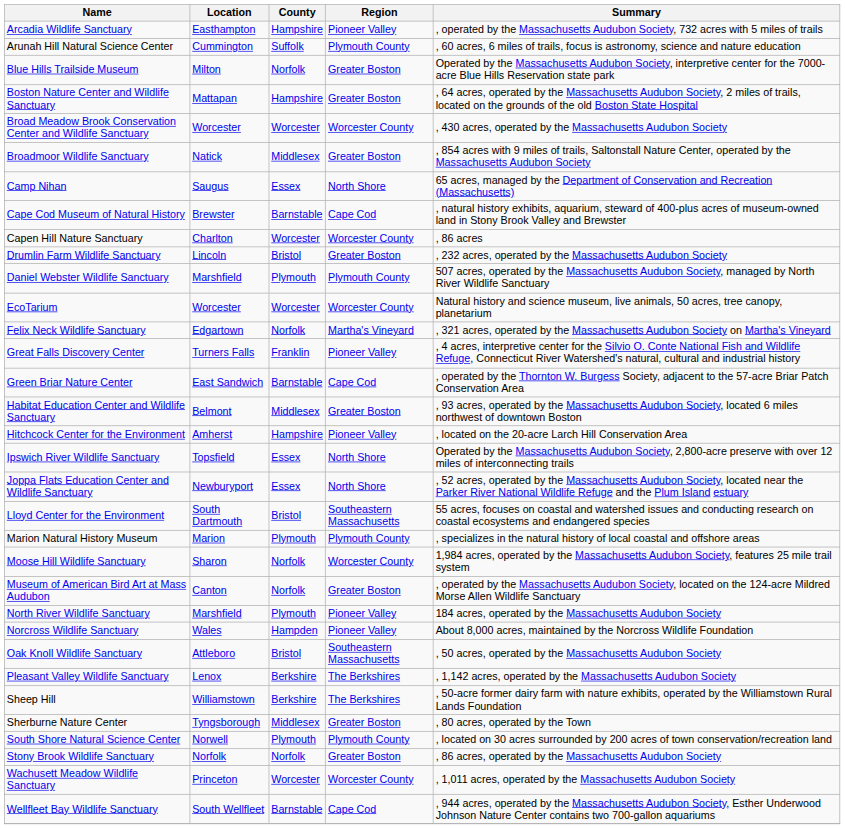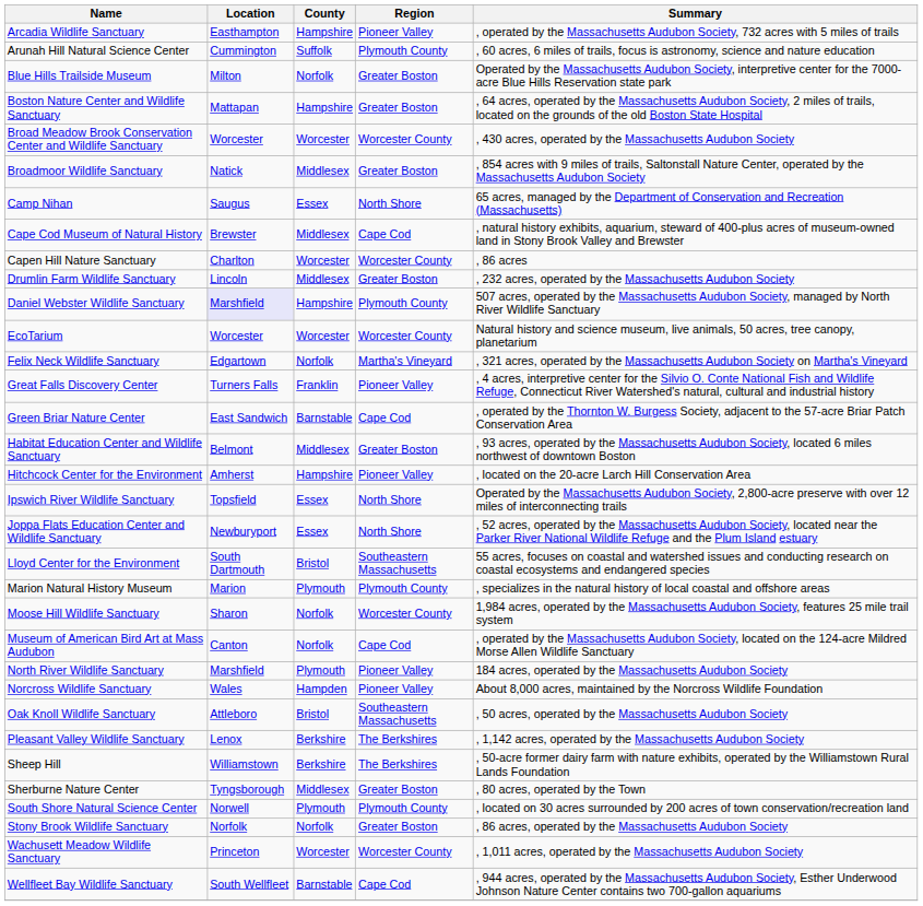 <table class="wikitable sortable sticky-header">
 <tr>
 <th>Name</th>
 <th>Location</th>
 <th>County</th>
 <th>Region</th>
 <th>Summary</th>
 </tr>
 <tr>
 <td><a href='#'>Arcadia Wildlife Sanctuary</a></td>
 <td><a href='#'>Easthampton</a></td>
 <td><a href='#'>Hampshire</a></td>
 <td><a href='#'>Pioneer Valley</a></td>
 <td>, operated by the <a href='#'>Massachusetts Audubon Society</a>, 732 acres with 5 miles of trails</td>
 </tr>
 <tr>
 <td>Arunah Hill Natural Science Center</td>
 <td><a href='#'>Cummington</a></td>
 <td><a href='#'>Suffolk</a></td>
 <td><a href='#'>Plymouth County</a></td>
 <td>, 60 acres, 6 miles of trails, focus is astronomy, science and nature education</td>
 </tr>
 <tr>
 <td><a href='#'>Blue Hills Trailside Museum</a></td>
 <td><a href='#'>Milton</a></td>
 <td><a href='#'>Norfolk</a></td>
 <td><a href='#'>Greater Boston</a></td>
 <td>Operated by the <a href='#'>Massachusetts Audubon Society</a>, interpretive center for the 7000-acre Blue Hills Reservation state park</td>
 </tr>
 <tr>
 <td><a href='#'>Boston Nature Center and Wildlife Sanctuary</a></td>
 <td><a href='#'>Mattapan</a></td>
 <td><a href='#'>Hampshire</a></td>
 <td><a href='#'>Greater Boston</a></td>
 <td>, 64 acres, operated by the <a href='#'>Massachusetts Audubon Society</a>, 2 miles of trails, located on the grounds of the old <a href='#'>Boston State Hospital</a></td>
 </tr>
 <tr>
 <td><a href='#'>Broad Meadow Brook Conservation Center and Wildlife Sanctuary</a></td>
 <td><a href='#'>Worcester</a></td>
 <td><a href='#'>Worcester</a></td>
 <td><a href='#'>Worcester County</a></td>
 <td>, 430 acres, operated by the <a href='#'>Massachusetts Audubon Society</a></td>
 </tr>
 <tr>
 <td><a href='#'>Broadmoor Wildlife Sanctuary</a></td>
 <td><a href='#'>Natick</a></td>
 <td><a href='#'>Middlesex</a></td>
 <td><a href='#'>Greater Boston</a></td>
 <td>, 854 acres with 9 miles of trails, Saltonstall Nature Center, operated by the <a href='#'>Massachusetts Audubon Society</a></td>
 </tr>
 <tr>
 <td><a href='#'>Camp Nihan</a></td>
 <td><a href='#'>Saugus</a></td>
 <td><a href='#'>Essex</a></td>
 <td><a href='#'>North Shore</a></td>
 <td>65 acres, managed by the <a href='#'>Department of Conservation and Recreation (Massachusetts)</a></td>
 </tr>
 <tr>
 <td><a href='#'>Cape Cod Museum of Natural History</a></td>
 <td><a href='#'>Brewster</a></td>
-<td><a href='#'>Barnstable</a></td>
+<td><a href='#'>Middlesex</a></td>
 <td><a href='#'>Cape Cod</a></td>
 <td>, natural history exhibits, aquarium, steward of 400-plus acres of museum-owned land in Stony Brook Valley and Brewster</td>
 </tr>
 <tr>
 <td>Capen Hill Nature Sanctuary</td>
 <td><a href='#'>Charlton</a></td>
 <td><a href='#'>Worcester</a></td>
 <td><a href='#'>Worcester County</a></td>
 <td>, 86 acres</td>
 </tr>
 <tr>
 <td><a href='#'>Drumlin Farm Wildlife Sanctuary</a></td>
 <td><a href='#'>Lincoln</a></td>
-<td><a href='#'>Bristol</a></td>
+<td><a href='#'>Middlesex</a></td>
 <td><a href='#'>Greater Boston</a></td>
 <td>, 232 acres, operated by the <a href='#'>Massachusetts Audubon Society</a></td>
 </tr>
 <tr>
 <td><a href='#'>Daniel Webster Wildlife Sanctuary</a></td>
-<td><a href='#'>Marshfield</a></td>
-<td><a href='#'>Plymouth</a></td>
+<td style="background: lavender;"><a href='#'>Marshfield</a></td>
+<td><a href='#'>Hampshire</a></td>
 <td><a href='#'>Plymouth County</a></td>
 <td>507 acres, operated by the <a href='#'>Massachusetts Audubon Society</a>, managed by North River Wildlife Sanctuary</td>
 </tr>
 <tr>
 <td><a href='#'>EcoTarium</a></td>
 <td><a href='#'>Worcester</a></td>
 <td><a href='#'>Worcester</a></td>
 <td><a href='#'>Worcester County</a></td>
 <td>Natural history and science museum, live animals, 50 acres, tree canopy, planetarium</td>
 </tr>
 <tr>
 <td><a href='#'>Felix Neck Wildlife Sanctuary</a></td>
 <td><a href='#'>Edgartown</a></td>
 <td><a href='#'>Norfolk</a></td>
 <td><a href='#'>Martha's Vineyard</a></td>
 <td>, 321 acres, operated by the <a href='#'>Massachusetts Audubon Society</a> on <a href='#'>Martha's Vineyard</a></td>
 </tr>
 <tr>
 <td><a href='#'>Great Falls Discovery Center</a></td>
 <td><a href='#'>Turners Falls</a></td>
 <td><a href='#'>Franklin</a></td>
 <td><a href='#'>Pioneer Valley</a></td>
 <td>, 4 acres, interpretive center for the <a href='#'>Silvio O. Conte National Fish and Wildlife Refuge</a>, Connecticut River Watershed's natural, cultural and industrial history</td>
 </tr>
 <tr>
 <td><a href='#'>Green Briar Nature Center</a></td>
 <td><a href='#'>East Sandwich</a></td>
 <td><a href='#'>Barnstable</a></td>
 <td><a href='#'>Cape Cod</a></td>
 <td>, operated by the <a href='#'>Thornton W. Burgess</a> Society, adjacent to the 57-acre Briar Patch Conservation Area</td>
 </tr>
 <tr>
 <td><a href='#'>Habitat Education Center and Wildlife Sanctuary</a></td>
 <td><a href='#'>Belmont</a></td>
 <td><a href='#'>Middlesex</a></td>
 <td><a href='#'>Greater Boston</a></td>
 <td>, 93 acres, operated by the <a href='#'>Massachusetts Audubon Society</a>, located 6 miles northwest of downtown Boston</td>
 </tr>
 <tr>
 <td><a href='#'>Hitchcock Center for the Environment</a></td>
 <td><a href='#'>Amherst</a></td>
 <td><a href='#'>Hampshire</a></td>
 <td><a href='#'>Pioneer Valley</a></td>
 <td>, located on the 20-acre Larch Hill Conservation Area</td>
 </tr>
 <tr>
 <td><a href='#'>Ipswich River Wildlife Sanctuary</a></td>
 <td><a href='#'>Topsfield</a></td>
 <td><a href='#'>Essex</a></td>
 <td><a href='#'>North Shore</a></td>
 <td>Operated by the <a href='#'>Massachusetts Audubon Society</a>, 2,800-acre preserve with over 12 miles of interconnecting trails</td>
 </tr>
 <tr>
 <td><a href='#'>Joppa Flats Education Center and Wildlife Sanctuary</a></td>
 <td><a href='#'>Newburyport</a></td>
 <td><a href='#'>Essex</a></td>
 <td><a href='#'>North Shore</a></td>
 <td>, 52 acres, operated by the <a href='#'>Massachusetts Audubon Society</a>, located near the <a href='#'>Parker River National Wildlife Refuge</a> and the <a href='#'>Plum Island</a> <a href='#'>estuary</a></td>
 </tr>
 <tr>
 <td><a href='#'>Lloyd Center for the Environment</a></td>
 <td><a href='#'>South Dartmouth</a></td>
 <td><a href='#'>Bristol</a></td>
 <td><a href='#'>Southeastern Massachusetts</a></td>
 <td>55 acres, focuses on coastal and watershed issues and conducting research on coastal ecosystems and endangered species</td>
 </tr>
 <tr>
 <td>Marion Natural History Museum</td>
 <td><a href='#'>Marion</a></td>
 <td><a href='#'>Plymouth</a></td>
 <td><a href='#'>Plymouth County</a></td>
 <td>, specializes in the natural history of local coastal and offshore areas</td>
 </tr>
 <tr>
 <td><a href='#'>Moose Hill Wildlife Sanctuary</a></td>
 <td><a href='#'>Sharon</a></td>
 <td><a href='#'>Norfolk</a></td>
 <td><a href='#'>Worcester County</a></td>
 <td>1,984 acres, operated by the <a href='#'>Massachusetts Audubon Society</a>, features 25 mile trail system</td>
 </tr>
 <tr>
 <td><a href='#'>Museum of American Bird Art at Mass Audubon</a></td>
 <td><a href='#'>Canton</a></td>
 <td><a href='#'>Norfolk</a></td>
-<td><a href='#'>Greater Boston</a></td>
+<td><a href='#'>Cape Cod</a></td>
 <td>, operated by the <a href='#'>Massachusetts Audubon Society</a>, located on the 124-acre Mildred Morse Allen Wildlife Sanctuary</td>
 </tr>
 <tr>
 <td><a href='#'>North River Wildlife Sanctuary</a></td>
 <td><a href='#'>Marshfield</a></td>
 <td><a href='#'>Plymouth</a></td>
 <td><a href='#'>Pioneer Valley</a></td>
 <td>184 acres, operated by the <a href='#'>Massachusetts Audubon Society</a></td>
 </tr>
 <tr>
 <td><a href='#'>Norcross Wildlife Sanctuary</a></td>
 <td><a href='#'>Wales</a></td>
 <td><a href='#'>Hampden</a></td>
 <td><a href='#'>Pioneer Valley</a></td>
 <td>About 8,000 acres, maintained by the Norcross Wildlife Foundation</td>
 </tr>
 <tr>
 <td><a href='#'>Oak Knoll Wildlife Sanctuary</a></td>
 <td><a href='#'>Attleboro</a></td>
 <td><a href='#'>Bristol</a></td>
 <td><a href='#'>Southeastern Massachusetts</a></td>
 <td>, 50 acres, operated by the <a href='#'>Massachusetts Audubon Society</a></td>
 </tr>
 <tr>
 <td><a href='#'>Pleasant Valley Wildlife Sanctuary</a></td>
 <td><a href='#'>Lenox</a></td>
 <td><a href='#'>Berkshire</a></td>
 <td><a href='#'>The Berkshires</a></td>
 <td>, 1,142 acres, operated by the <a href='#'>Massachusetts Audubon Society</a></td>
 </tr>
 <tr>
 <td>Sheep Hill</td>
 <td><a href='#'>Williamstown</a></td>
 <td><a href='#'>Berkshire</a></td>
 <td><a href='#'>The Berkshires</a></td>
 <td>, 50-acre former dairy farm with nature exhibits, operated by the Williamstown Rural Lands Foundation</td>
 </tr>
 <tr>
 <td>Sherburne Nature Center</td>
 <td><a href='#'>Tyngsborough</a></td>
 <td><a href='#'>Middlesex</a></td>
 <td><a href='#'>Greater Boston</a></td>
 <td>, 80 acres, operated by the Town</td>
 </tr>
 <tr>
 <td><a href='#'>South Shore Natural Science Center</a></td>
 <td><a href='#'>Norwell</a></td>
 <td><a href='#'>Plymouth</a></td>
 <td><a href='#'>Plymouth County</a></td>
 <td>, located on 30 acres surrounded by 200 acres of town conservation/recreation land</td>
 </tr>
 <tr>
 <td><a href='#'>Stony Brook Wildlife Sanctuary</a></td>
 <td><a href='#'>Norfolk</a></td>
 <td><a href='#'>Norfolk</a></td>
 <td><a href='#'>Greater Boston</a></td>
 <td>, 86 acres, operated by the <a href='#'>Massachusetts Audubon Society</a></td>
 </tr>
 <tr>
 <td><a href='#'>Wachusett Meadow Wildlife Sanctuary</a></td>
 <td><a href='#'>Princeton</a></td>
 <td><a href='#'>Worcester</a></td>
 <td><a href='#'>Worcester County</a></td>
 <td>, 1,011 acres, operated by the <a href='#'>Massachusetts Audubon Society</a></td>
 </tr>
 <tr>
 <td><a href='#'>Wellfleet Bay Wildlife Sanctuary</a></td>
 <td><a href='#'>South Wellfleet</a></td>
 <td><a href='#'>Barnstable</a></td>
 <td><a href='#'>Cape Cod</a></td>
 <td> , 944 acres, operated by the <a href='#'>Massachusetts Audubon Society</a>, Esther Underwood Johnson Nature Center contains two 700-gallon aquariums</td>
 </tr>
 <tr>
 </tr>
 </table>
